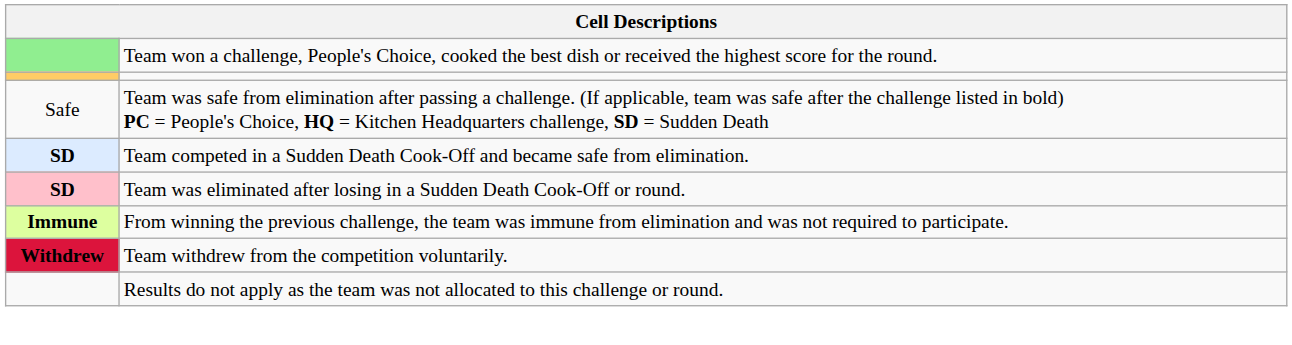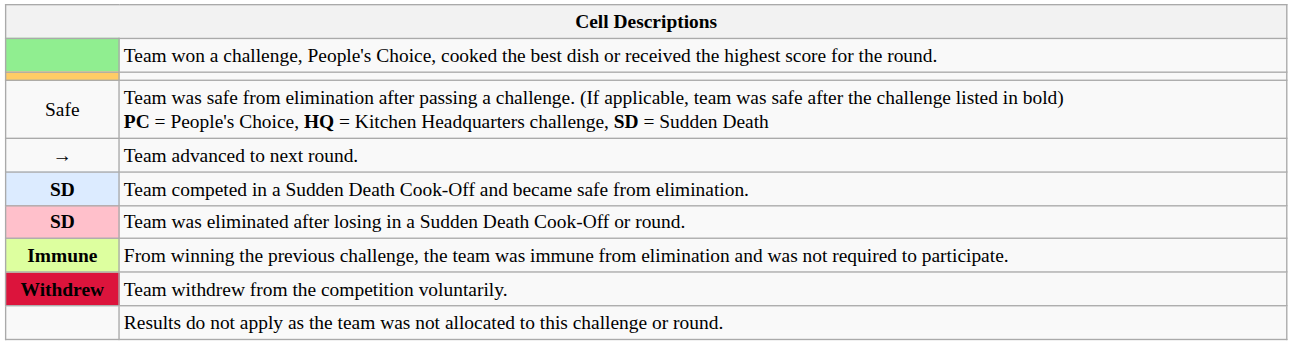 <table class="wikitable" style="margin: auto; text-align: left; font-size: 90%; line-height:18px; width:60%">
 <tr>
 <th colspan="2">Cell Descriptions</th>
 </tr>
 <tr>
 <td style="background:lightgreen; text-align:center"></td>
 <td>Team won a challenge, People's Choice, cooked the best dish or received the highest score for the round.</td>
 </tr>
 <tr>
 <td style="text-align:center; background:#FFCC66"></td>
 <td></td>
 </tr>
 <tr>
 <td style="text-align:center">Safe</td>
 <td>Team was safe from elimination after passing a challenge. (If applicable, team was safe after the challenge listed in bold)<br><strong>PC</strong> = People's Choice, <strong>HQ</strong> = Kitchen Headquarters challenge, <strong>SD</strong> = Sudden Death</td>
+</tr>
+<tr>
+<td style="text-align:center">→</td>
+<td>Team advanced to next round.</td>
 </tr>
 <tr>
 <td style="text-align:center; background:#DCEBFF;"><strong>SD</strong></td>
 <td>Team competed in a Sudden Death Cook-Off and became safe from elimination.</td>
 </tr>
 <tr>
 <td style="text-align:center; background:pink;"><strong>SD</strong></td>
 <td>Team was eliminated after losing in a Sudden Death Cook-Off or round.</td>
 </tr>
 <tr>
 <td style="text-align:center" bgcolor="DDFF9F"><strong>Immune</strong></td>
 <td>From winning the previous challenge, the team was immune from elimination and was not required to participate.</td>
 </tr>
 <tr>
 <td style="text-align:center; background:crimson;"><span> <strong>Withdrew</strong></span></td>
 <td>Team withdrew from the competition voluntarily.</td>
 </tr>
 <tr>
 <td></td>
 <td>Results do not apply as the team was not allocated to this challenge or round.</td>
 </tr>
 </table>
